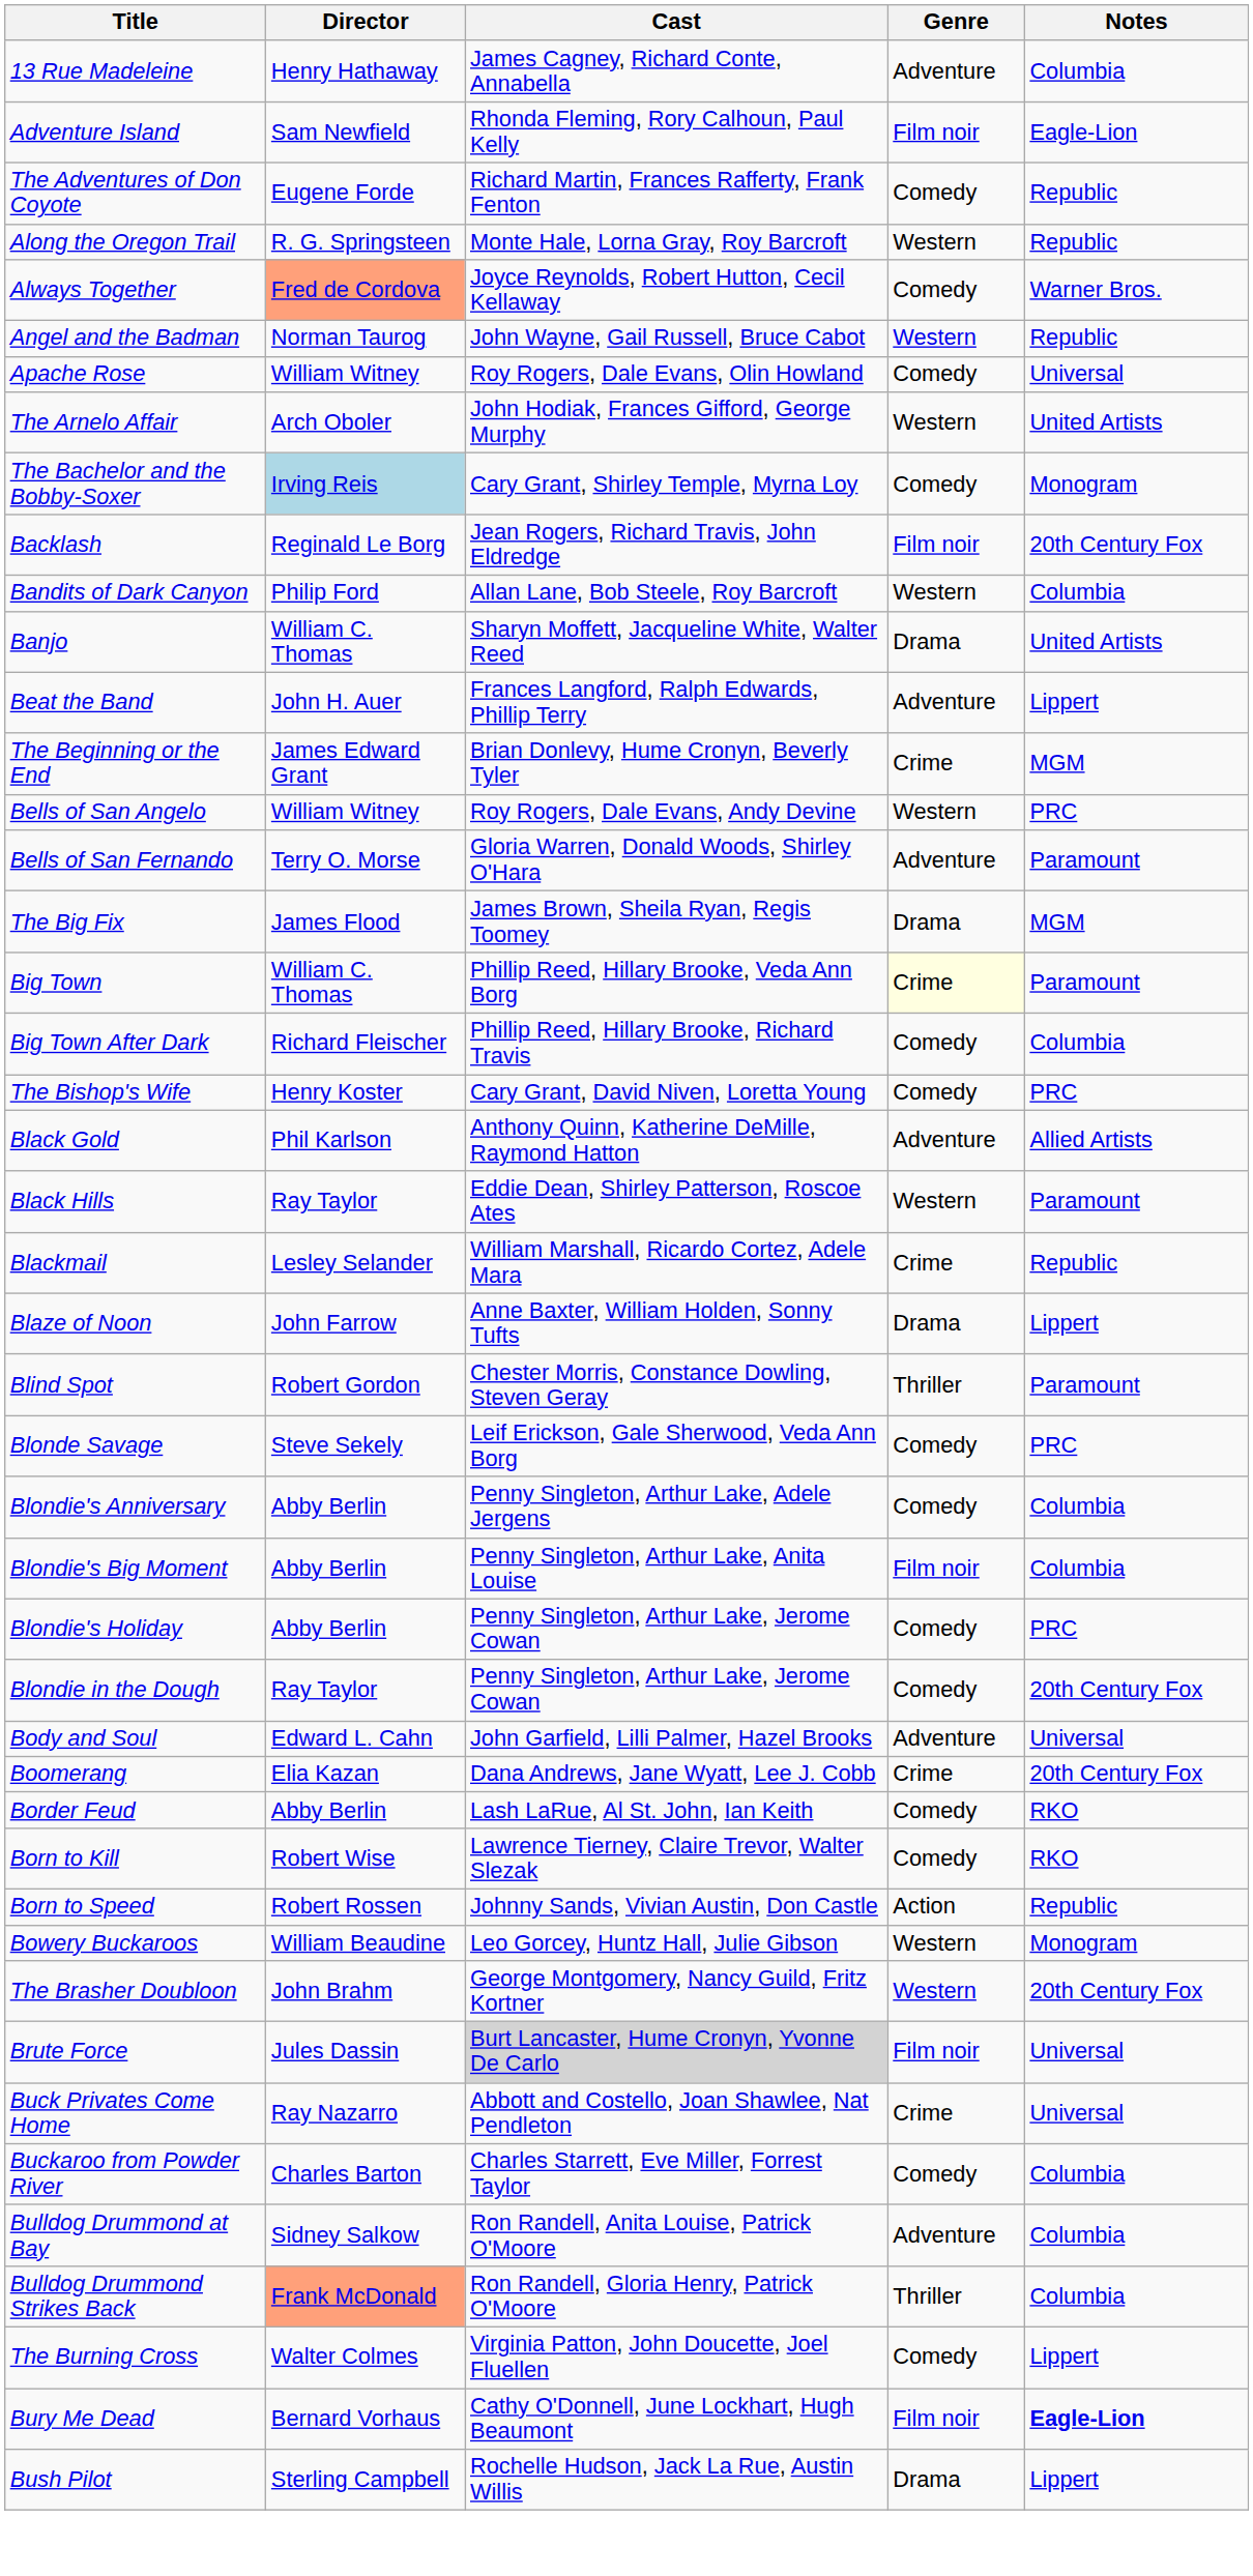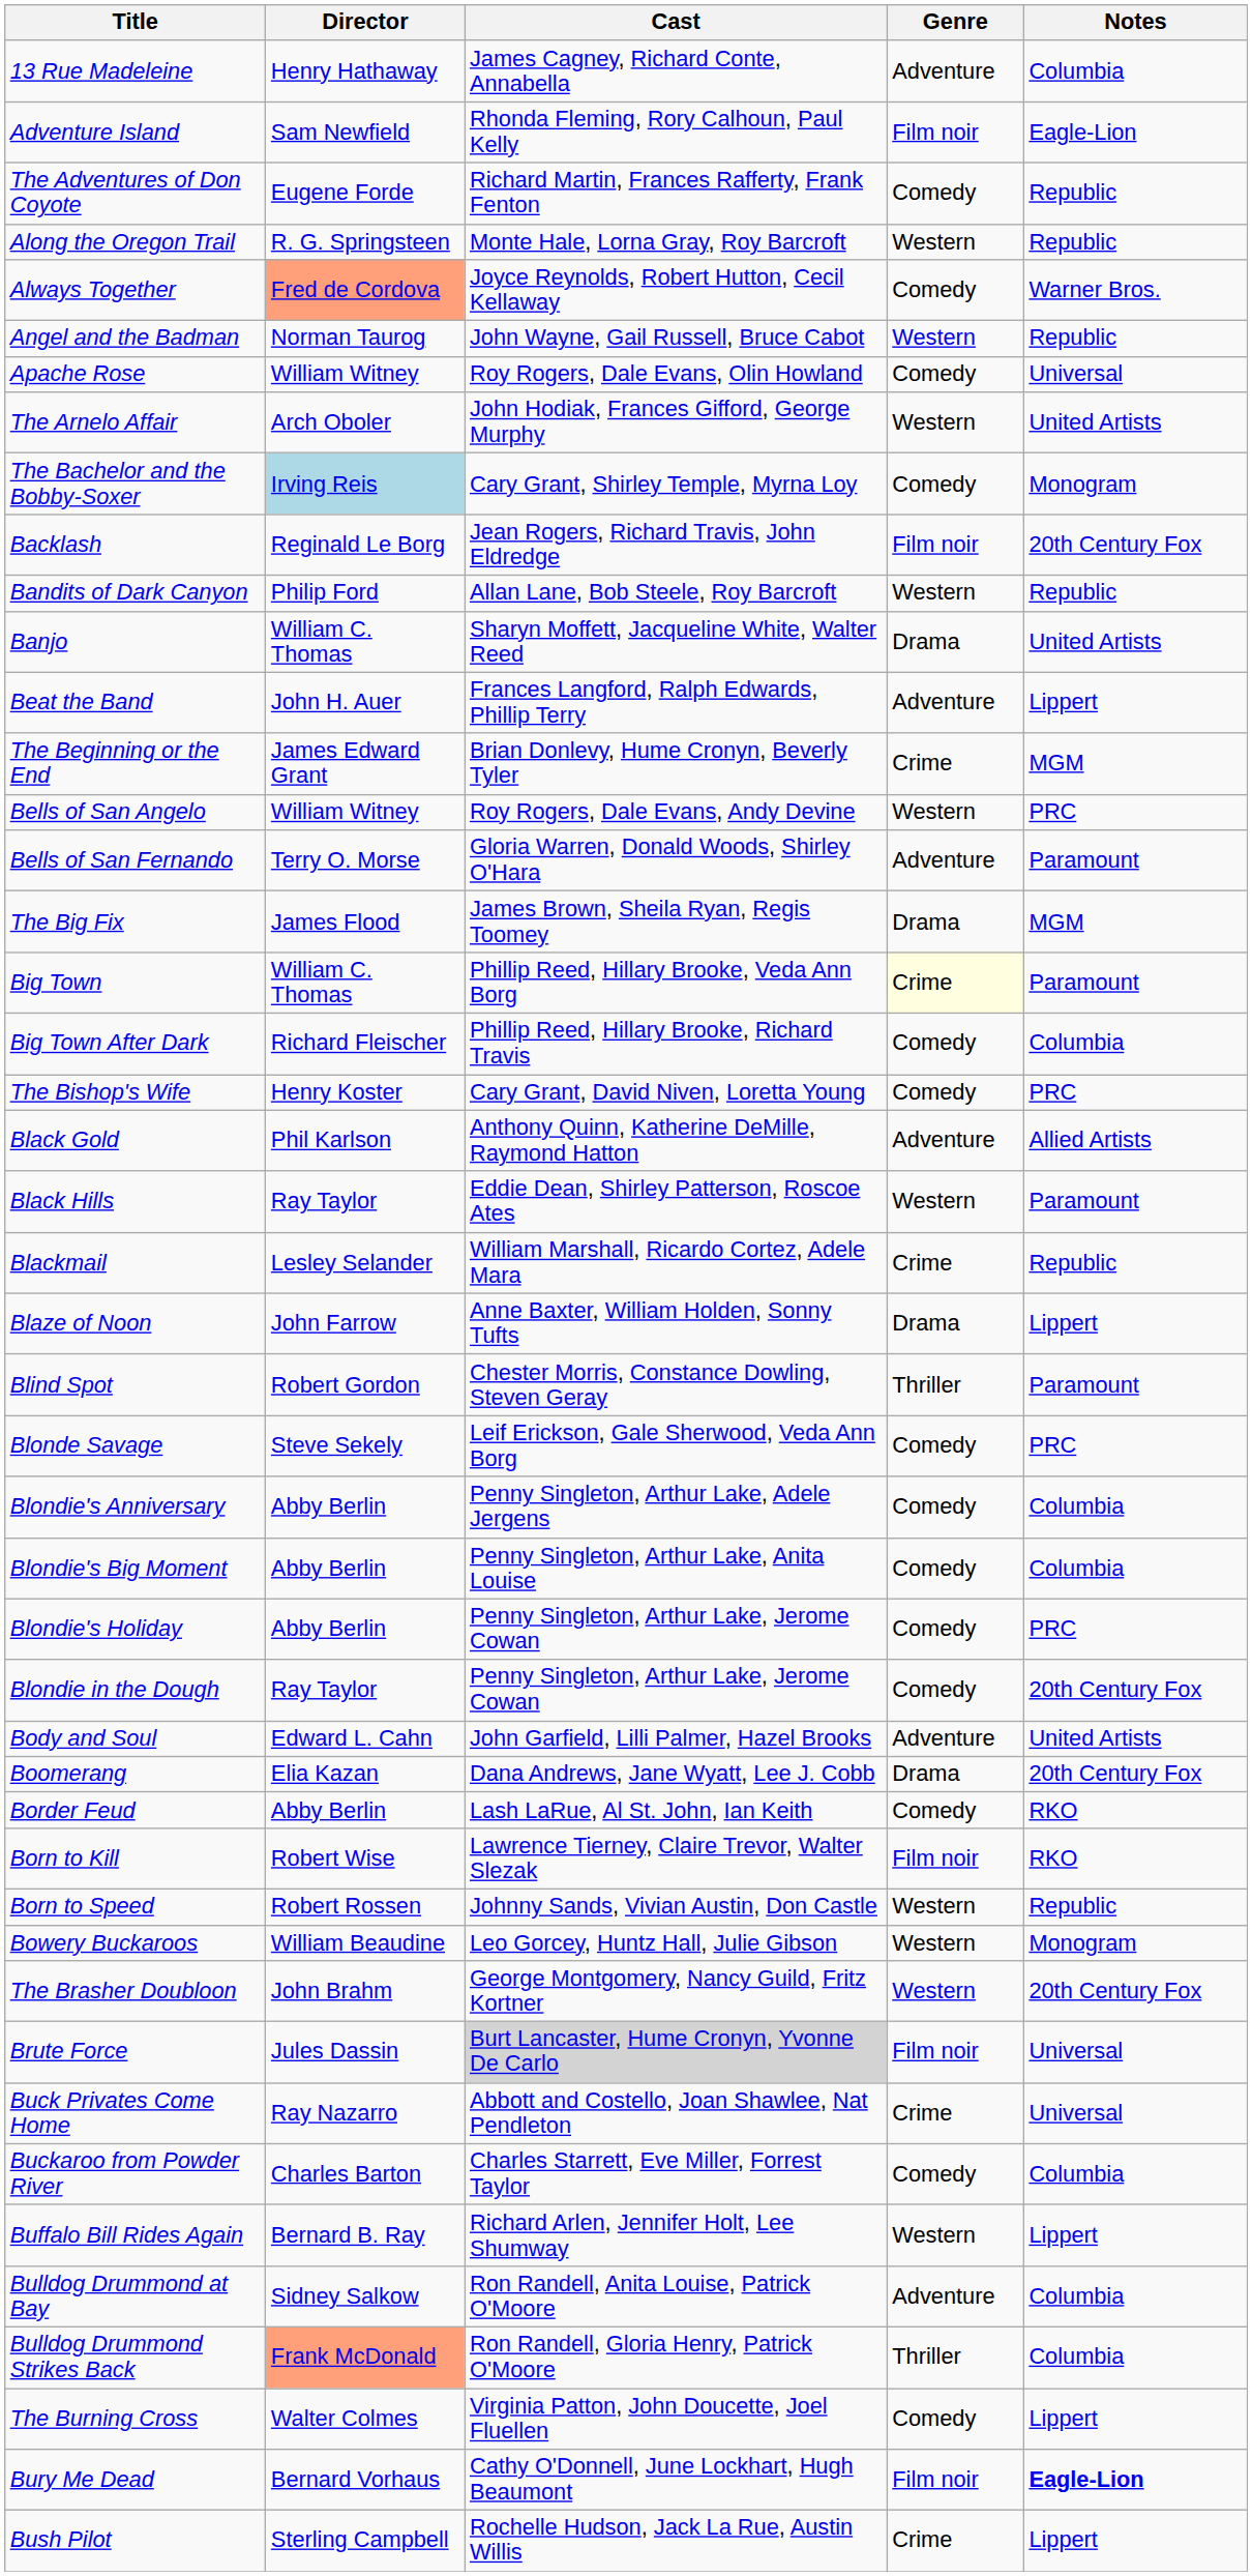 <table class="wikitable" style="width:100%;">
 <tr>
 <th style="width:21%;">Title</th>
 <th style="width:16%;">Director</th>
 <th style="width:34%;">Cast</th>
 <th style="width:11%;">Genre</th>
 <th style="width:18%;">Notes</th>
 </tr>
 <tr>
 <td><em><a href='#'>13 Rue Madeleine</a></em></td>
 <td><a href='#'>Henry Hathaway</a></td>
 <td><a href='#'>James Cagney</a>, <a href='#'>Richard Conte</a>, <a href='#'>Annabella</a></td>
 <td>Adventure</td>
 <td><a href='#'>Columbia</a></td>
 </tr>
 <tr>
 <td><em><a href='#'>Adventure Island</a></em></td>
 <td><a href='#'>Sam Newfield</a></td>
 <td><a href='#'>Rhonda Fleming</a>, <a href='#'>Rory Calhoun</a>, <a href='#'>Paul Kelly</a></td>
 <td><a href='#'>Film noir</a></td>
 <td><a href='#'>Eagle-Lion</a></td>
 </tr>
 <tr>
 <td><em><a href='#'>The Adventures of Don Coyote</a></em></td>
 <td><a href='#'>Eugene Forde</a></td>
 <td><a href='#'>Richard Martin</a>, <a href='#'>Frances Rafferty</a>, <a href='#'>Frank Fenton</a></td>
 <td>Comedy</td>
 <td><a href='#'>Republic</a></td>
 </tr>
 <tr>
 <td><em><a href='#'>Along the Oregon Trail</a></em></td>
 <td><a href='#'>R. G. Springsteen</a></td>
 <td><a href='#'>Monte Hale</a>, <a href='#'>Lorna Gray</a>, <a href='#'>Roy Barcroft</a></td>
 <td>Western</td>
 <td><a href='#'>Republic</a></td>
 </tr>
 <tr>
 <td><em><a href='#'>Always Together</a></em></td>
 <td style="background: lightsalmon;"><a href='#'>Fred de Cordova</a></td>
 <td><a href='#'>Joyce Reynolds</a>, <a href='#'>Robert Hutton</a>, <a href='#'>Cecil Kellaway</a></td>
 <td>Comedy</td>
 <td><a href='#'>Warner Bros.</a></td>
 </tr>
 <tr>
 <td><em><a href='#'>Angel and the Badman</a></em></td>
 <td><a href='#'>Norman Taurog</a></td>
 <td><a href='#'>John Wayne</a>, <a href='#'>Gail Russell</a>, <a href='#'>Bruce Cabot</a></td>
 <td><a href='#'>Western</a></td>
 <td><a href='#'>Republic</a></td>
 </tr>
 <tr>
 <td><em><a href='#'>Apache Rose</a></em></td>
 <td><a href='#'>William Witney</a></td>
 <td><a href='#'>Roy Rogers</a>, <a href='#'>Dale Evans</a>, <a href='#'>Olin Howland</a></td>
 <td>Comedy</td>
 <td><a href='#'>Universal</a></td>
 </tr>
 <tr>
 <td><em><a href='#'>The Arnelo Affair</a></em></td>
 <td><a href='#'>Arch Oboler</a></td>
 <td><a href='#'>John Hodiak</a>, <a href='#'>Frances Gifford</a>, <a href='#'>George Murphy</a></td>
 <td>Western</td>
 <td><a href='#'>United Artists</a></td>
 </tr>
 <tr>
 <td><em><a href='#'>The Bachelor and the Bobby-Soxer</a></em></td>
 <td style="background: lightblue;"><a href='#'>Irving Reis</a></td>
 <td><a href='#'>Cary Grant</a>, <a href='#'>Shirley Temple</a>, <a href='#'>Myrna Loy</a></td>
 <td>Comedy</td>
 <td><a href='#'>Monogram</a></td>
 </tr>
 <tr>
 <td><em><a href='#'>Backlash</a></em></td>
 <td><a href='#'>Reginald Le Borg</a></td>
 <td><a href='#'>Jean Rogers</a>, <a href='#'>Richard Travis</a>, <a href='#'>John Eldredge</a></td>
 <td><a href='#'>Film noir</a></td>
 <td><a href='#'>20th Century Fox</a></td>
 </tr>
 <tr>
 <td><em><a href='#'>Bandits of Dark Canyon</a></em></td>
 <td><a href='#'>Philip Ford</a></td>
 <td><a href='#'>Allan Lane</a>, <a href='#'>Bob Steele</a>, <a href='#'>Roy Barcroft</a></td>
 <td>Western</td>
-<td><a href='#'>Columbia</a></td>
+<td><a href='#'>Republic</a></td>
 </tr>
 <tr>
 <td><em><a href='#'>Banjo</a></em></td>
 <td><a href='#'>William C. Thomas</a></td>
 <td><a href='#'>Sharyn Moffett</a>, <a href='#'>Jacqueline White</a>, <a href='#'>Walter Reed</a></td>
 <td>Drama</td>
 <td><a href='#'>United Artists</a></td>
 </tr>
 <tr>
 <td><em><a href='#'>Beat the Band</a></em></td>
 <td><a href='#'>John H. Auer</a></td>
 <td><a href='#'>Frances Langford</a>, <a href='#'>Ralph Edwards</a>, <a href='#'>Phillip Terry</a></td>
 <td>Adventure</td>
 <td><a href='#'>Lippert</a></td>
 </tr>
 <tr>
 <td><em><a href='#'>The Beginning or the End</a></em></td>
 <td><a href='#'>James Edward Grant</a></td>
 <td><a href='#'>Brian Donlevy</a>, <a href='#'>Hume Cronyn</a>, <a href='#'>Beverly Tyler</a></td>
 <td>Crime</td>
 <td><a href='#'>MGM</a></td>
 </tr>
 <tr>
 <td><em><a href='#'>Bells of San Angelo</a></em></td>
 <td><a href='#'>William Witney</a></td>
 <td><a href='#'>Roy Rogers</a>, <a href='#'>Dale Evans</a>, <a href='#'>Andy Devine</a></td>
 <td>Western</td>
 <td><a href='#'>PRC</a></td>
 </tr>
 <tr>
 <td><em><a href='#'>Bells of San Fernando</a></em></td>
 <td><a href='#'>Terry O. Morse</a></td>
 <td><a href='#'>Gloria Warren</a>, <a href='#'>Donald Woods</a>, <a href='#'>Shirley O'Hara</a></td>
 <td>Adventure</td>
 <td><a href='#'>Paramount</a></td>
 </tr>
 <tr>
 <td><em><a href='#'>The Big Fix</a></em></td>
 <td><a href='#'>James Flood</a></td>
 <td><a href='#'>James Brown</a>, <a href='#'>Sheila Ryan</a>, <a href='#'>Regis Toomey</a></td>
 <td>Drama</td>
 <td><a href='#'>MGM</a></td>
 </tr>
 <tr>
 <td><em><a href='#'>Big Town</a></em></td>
 <td><a href='#'>William C. Thomas</a></td>
 <td><a href='#'>Phillip Reed</a>, <a href='#'>Hillary Brooke</a>, <a href='#'>Veda Ann Borg</a></td>
 <td style="background: lightyellow;">Crime</td>
 <td><a href='#'>Paramount</a></td>
 </tr>
 <tr>
 <td><em><a href='#'>Big Town After Dark</a></em></td>
 <td><a href='#'>Richard Fleischer</a></td>
 <td><a href='#'>Phillip Reed</a>, <a href='#'>Hillary Brooke</a>, <a href='#'>Richard Travis</a></td>
 <td>Comedy</td>
 <td><a href='#'>Columbia</a></td>
 </tr>
 <tr>
 <td><em><a href='#'>The Bishop's Wife</a></em></td>
 <td><a href='#'>Henry Koster</a></td>
 <td><a href='#'>Cary Grant</a>, <a href='#'>David Niven</a>, <a href='#'>Loretta Young</a></td>
 <td>Comedy</td>
 <td><a href='#'>PRC</a></td>
 </tr>
 <tr>
 <td><em><a href='#'>Black Gold</a></em></td>
 <td><a href='#'>Phil Karlson</a></td>
 <td><a href='#'>Anthony Quinn</a>, <a href='#'>Katherine DeMille</a>, <a href='#'>Raymond Hatton</a></td>
 <td>Adventure</td>
 <td><a href='#'>Allied Artists</a></td>
 </tr>
 <tr>
 <td><em><a href='#'>Black Hills</a></em></td>
 <td><a href='#'>Ray Taylor</a></td>
 <td><a href='#'>Eddie Dean</a>, <a href='#'>Shirley Patterson</a>, <a href='#'>Roscoe Ates</a></td>
 <td>Western</td>
 <td><a href='#'>Paramount</a></td>
 </tr>
 <tr>
 <td><em><a href='#'>Blackmail</a></em></td>
 <td><a href='#'>Lesley Selander</a></td>
 <td><a href='#'>William Marshall</a>, <a href='#'>Ricardo Cortez</a>, <a href='#'>Adele Mara</a></td>
 <td>Crime</td>
 <td><a href='#'>Republic</a></td>
 </tr>
 <tr>
 <td><em><a href='#'>Blaze of Noon</a></em></td>
 <td><a href='#'>John Farrow</a></td>
 <td><a href='#'>Anne Baxter</a>, <a href='#'>William Holden</a>, <a href='#'>Sonny Tufts</a></td>
 <td>Drama</td>
 <td><a href='#'>Lippert</a></td>
 </tr>
 <tr>
 <td><em><a href='#'>Blind Spot</a></em></td>
 <td><a href='#'>Robert Gordon</a></td>
 <td><a href='#'>Chester Morris</a>, <a href='#'>Constance Dowling</a>, <a href='#'>Steven Geray</a></td>
 <td>Thriller</td>
 <td><a href='#'>Paramount</a></td>
 </tr>
 <tr>
 <td><em><a href='#'>Blonde Savage</a></em></td>
 <td><a href='#'>Steve Sekely</a></td>
 <td><a href='#'>Leif Erickson</a>, <a href='#'>Gale Sherwood</a>, <a href='#'>Veda Ann Borg</a></td>
 <td>Comedy</td>
 <td><a href='#'>PRC</a></td>
 </tr>
 <tr>
 <td><em><a href='#'>Blondie's Anniversary</a></em></td>
 <td><a href='#'>Abby Berlin</a></td>
 <td><a href='#'>Penny Singleton</a>, <a href='#'>Arthur Lake</a>, <a href='#'>Adele Jergens</a></td>
 <td>Comedy</td>
 <td><a href='#'>Columbia</a></td>
 </tr>
 <tr>
 <td><em><a href='#'>Blondie's Big Moment</a></em></td>
 <td><a href='#'>Abby Berlin</a></td>
 <td><a href='#'>Penny Singleton</a>, <a href='#'>Arthur Lake</a>, <a href='#'>Anita Louise</a></td>
-<td><a href='#'>Film noir</a></td>
+<td>Comedy</td>
 <td><a href='#'>Columbia</a></td>
 </tr>
 <tr>
 <td><em><a href='#'>Blondie's Holiday</a></em></td>
 <td><a href='#'>Abby Berlin</a></td>
 <td><a href='#'>Penny Singleton</a>, <a href='#'>Arthur Lake</a>, <a href='#'>Jerome Cowan</a></td>
 <td>Comedy</td>
 <td><a href='#'>PRC</a></td>
 </tr>
 <tr>
 <td><em><a href='#'>Blondie in the Dough</a></em></td>
 <td><a href='#'>Ray Taylor</a></td>
 <td><a href='#'>Penny Singleton</a>, <a href='#'>Arthur Lake</a>, <a href='#'>Jerome Cowan</a></td>
 <td>Comedy</td>
 <td><a href='#'>20th Century Fox</a></td>
 </tr>
 <tr>
 <td><em><a href='#'>Body and Soul</a></em></td>
 <td><a href='#'>Edward L. Cahn</a></td>
 <td><a href='#'>John Garfield</a>, <a href='#'>Lilli Palmer</a>, <a href='#'>Hazel Brooks</a></td>
 <td>Adventure</td>
-<td><a href='#'>Universal</a></td>
+<td><a href='#'>United Artists</a></td>
 </tr>
 <tr>
 <td><em><a href='#'>Boomerang</a></em></td>
 <td><a href='#'>Elia Kazan</a></td>
 <td><a href='#'>Dana Andrews</a>, <a href='#'>Jane Wyatt</a>, <a href='#'>Lee J. Cobb</a></td>
-<td>Crime</td>
+<td>Drama</td>
 <td><a href='#'>20th Century Fox</a></td>
 </tr>
 <tr>
 <td><em><a href='#'>Border Feud</a></em></td>
 <td><a href='#'>Abby Berlin</a></td>
 <td><a href='#'>Lash LaRue</a>, <a href='#'>Al St. John</a>, <a href='#'>Ian Keith</a></td>
 <td>Comedy</td>
 <td><a href='#'>RKO</a></td>
 </tr>
 <tr>
 <td><em><a href='#'>Born to Kill</a></em></td>
 <td><a href='#'>Robert Wise</a></td>
 <td><a href='#'>Lawrence Tierney</a>, <a href='#'>Claire Trevor</a>, <a href='#'>Walter Slezak</a></td>
-<td>Comedy</td>
+<td><a href='#'>Film noir</a></td>
 <td><a href='#'>RKO</a></td>
 </tr>
 <tr>
 <td><em><a href='#'>Born to Speed</a></em></td>
 <td><a href='#'>Robert Rossen</a></td>
 <td><a href='#'>Johnny Sands</a>, <a href='#'>Vivian Austin</a>, <a href='#'>Don Castle</a></td>
-<td>Action</td>
+<td>Western</td>
 <td><a href='#'>Republic</a></td>
 </tr>
 <tr>
 <td><em><a href='#'>Bowery Buckaroos</a></em></td>
 <td><a href='#'>William Beaudine</a></td>
 <td><a href='#'>Leo Gorcey</a>, <a href='#'>Huntz Hall</a>, <a href='#'>Julie Gibson</a></td>
 <td>Western</td>
 <td><a href='#'>Monogram</a></td>
 </tr>
 <tr>
 <td><em><a href='#'>The Brasher Doubloon</a></em></td>
 <td><a href='#'>John Brahm</a></td>
 <td><a href='#'>George Montgomery</a>, <a href='#'>Nancy Guild</a>, <a href='#'>Fritz Kortner</a></td>
 <td><a href='#'>Western</a></td>
 <td><a href='#'>20th Century Fox</a></td>
 </tr>
 <tr>
 <td><em><a href='#'>Brute Force</a></em></td>
 <td><a href='#'>Jules Dassin</a></td>
 <td style="background: lightgrey;"><a href='#'>Burt Lancaster</a>, <a href='#'>Hume Cronyn</a>, <a href='#'>Yvonne De Carlo</a></td>
 <td><a href='#'>Film noir</a></td>
 <td><a href='#'>Universal</a></td>
 </tr>
 <tr>
 <td><em><a href='#'>Buck Privates Come Home</a></em></td>
 <td><a href='#'>Ray Nazarro</a></td>
 <td><a href='#'>Abbott and Costello</a>, <a href='#'>Joan Shawlee</a>, <a href='#'>Nat Pendleton</a></td>
 <td>Crime</td>
 <td><a href='#'>Universal</a></td>
 </tr>
 <tr>
 <td><em><a href='#'>Buckaroo from Powder River</a></em></td>
 <td><a href='#'>Charles Barton</a></td>
 <td><a href='#'>Charles Starrett</a>, <a href='#'>Eve Miller</a>, <a href='#'>Forrest Taylor</a></td>
 <td>Comedy</td>
 <td><a href='#'>Columbia</a></td>
 </tr>
 <tr>
+<td><em><a href='#'>Buffalo Bill Rides Again</a></em></td>
+<td><a href='#'>Bernard B. Ray</a></td>
+<td><a href='#'>Richard Arlen</a>, <a href='#'>Jennifer Holt</a>, <a href='#'>Lee Shumway</a></td>
+<td>Western</td>
+<td><a href='#'>Lippert</a></td>
+</tr>
+<tr>
 <td><em><a href='#'>Bulldog Drummond at Bay</a></em></td>
 <td><a href='#'>Sidney Salkow</a></td>
 <td><a href='#'>Ron Randell</a>, <a href='#'>Anita Louise</a>, <a href='#'>Patrick O'Moore</a></td>
 <td>Adventure</td>
 <td><a href='#'>Columbia</a></td>
 </tr>
 <tr>
 <td><em><a href='#'>Bulldog Drummond Strikes Back</a></em></td>
 <td style="background: lightsalmon;"><a href='#'>Frank McDonald</a></td>
 <td><a href='#'>Ron Randell</a>, <a href='#'>Gloria Henry</a>, <a href='#'>Patrick O'Moore</a></td>
 <td>Thriller</td>
 <td><a href='#'>Columbia</a></td>
 </tr>
 <tr>
 <td><em><a href='#'>The Burning Cross</a></em></td>
 <td><a href='#'>Walter Colmes</a></td>
 <td><a href='#'>Virginia Patton</a>, <a href='#'>John Doucette</a>, <a href='#'>Joel Fluellen</a></td>
 <td>Comedy</td>
 <td><a href='#'>Lippert</a></td>
 </tr>
 <tr>
 <td><em><a href='#'>Bury Me Dead</a></em></td>
 <td><a href='#'>Bernard Vorhaus</a></td>
 <td><a href='#'>Cathy O'Donnell</a>, <a href='#'>June Lockhart</a>, <a href='#'>Hugh Beaumont</a></td>
 <td><a href='#'>Film noir</a></td>
 <td><strong><a href='#'>Eagle-Lion</a></strong></td>
 </tr>
 <tr>
 <td><em><a href='#'>Bush Pilot</a></em></td>
 <td><a href='#'>Sterling Campbell</a></td>
 <td><a href='#'>Rochelle Hudson</a>, <a href='#'>Jack La Rue</a>, <a href='#'>Austin Willis</a></td>
-<td>Drama</td>
+<td>Crime</td>
 <td><a href='#'>Lippert</a></td>
 </tr>
 </table>
